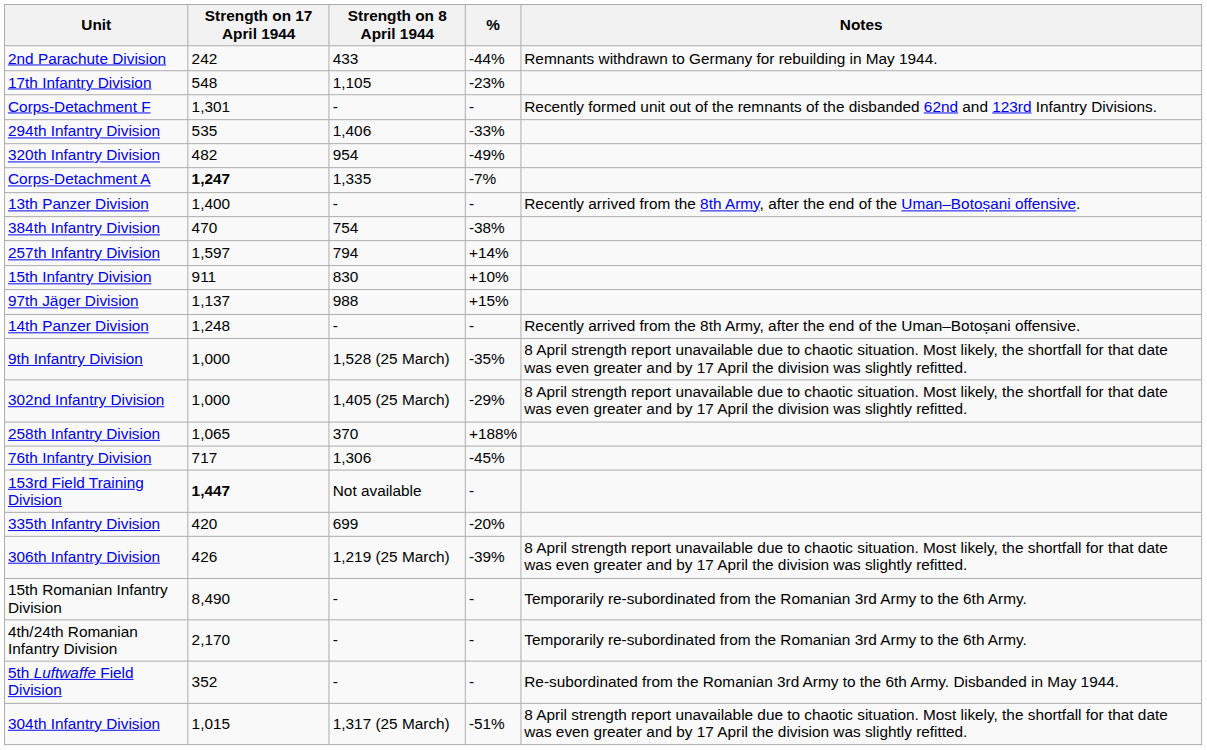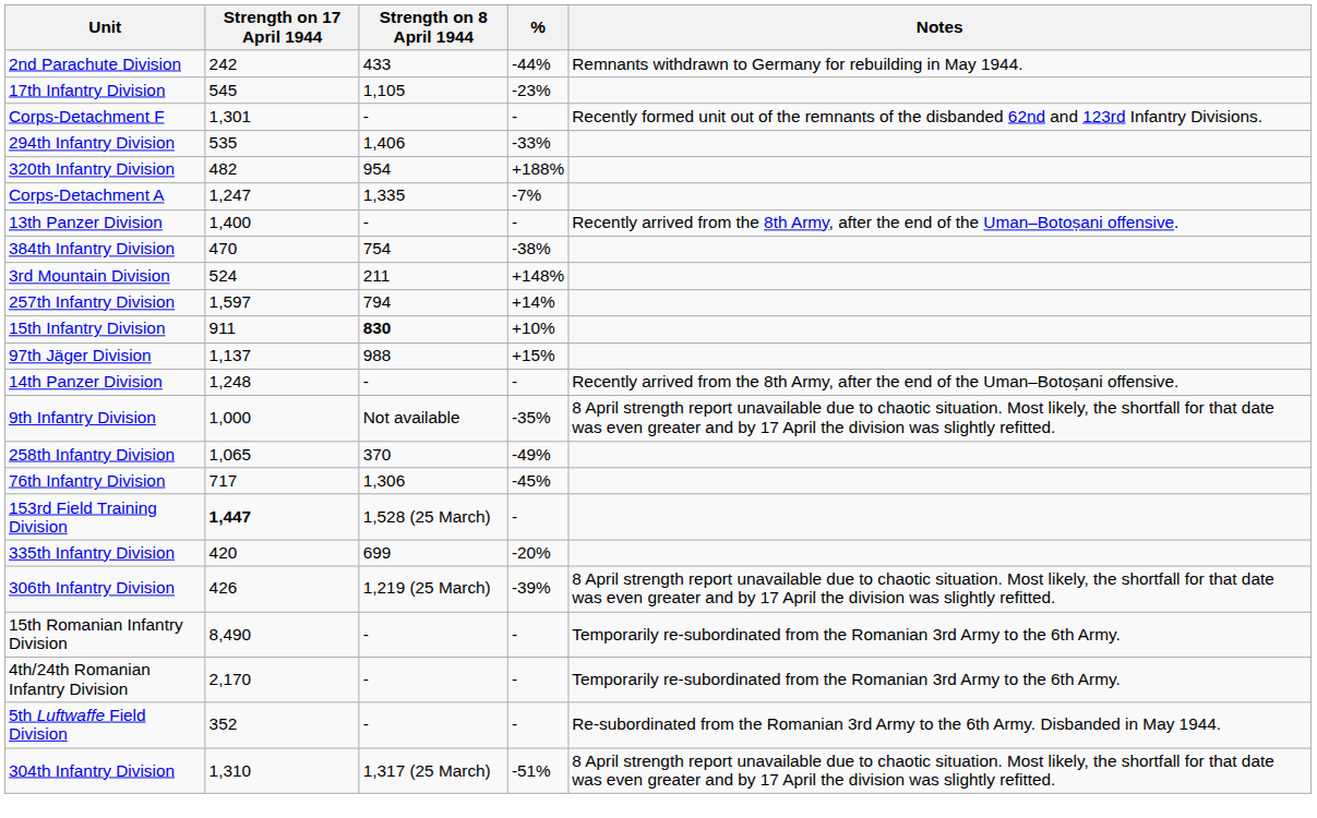 <table class="wikitable">
 <tr>
 <th>Unit</th>
 <th>Strength on 17 April 1944</th>
 <th>Strength on 8 April 1944</th>
 <th>%</th>
 <th>Notes</th>
 </tr>
 <tr>
 <td><a href='#'>2nd Parachute Division</a></td>
 <td>242</td>
 <td>433</td>
 <td>-44%</td>
 <td>Remnants withdrawn to Germany for rebuilding in May 1944.</td>
 </tr>
 <tr>
 <td><a href='#'>17th Infantry Division</a></td>
-<td>548</td>
+<td>545</td>
 <td>1,105</td>
 <td>-23%</td>
 <td></td>
 </tr>
 <tr>
 <td><a href='#'>Corps-Detachment F</a></td>
 <td>1,301</td>
 <td>-</td>
 <td>-</td>
 <td>Recently formed unit out of the remnants of the disbanded <a href='#'>62nd</a> and <a href='#'>123rd</a> Infantry Divisions.</td>
 </tr>
 <tr>
 <td><a href='#'>294th Infantry Division</a></td>
 <td>535</td>
 <td>1,406</td>
 <td>-33%</td>
 <td></td>
 </tr>
 <tr>
 <td><a href='#'>320th Infantry Division</a></td>
 <td>482</td>
 <td>954</td>
-<td>-49%</td>
+<td>+188%</td>
 <td></td>
 </tr>
 <tr>
 <td><a href='#'>Corps-Detachment A</a></td>
-<td><strong>1,247</strong></td>
+<td>1,247</td>
 <td>1,335</td>
 <td>-7%</td>
 <td></td>
 </tr>
 <tr>
 <td><a href='#'>13th Panzer Division</a></td>
 <td>1,400</td>
 <td>-</td>
 <td>-</td>
 <td>Recently arrived from the <a href='#'>8th Army</a>, after the end of the <a href='#'>Uman–Botoșani offensive</a>.</td>
 </tr>
 <tr>
 <td><a href='#'>384th Infantry Division</a></td>
 <td>470</td>
 <td>754</td>
 <td>-38%</td>
 <td></td>
 </tr>
 <tr>
+<td><a href='#'>3rd Mountain Division</a></td>
+<td>524</td>
+<td>211</td>
+<td>+148%</td>
+<td></td>
+</tr>
+<tr>
 <td><a href='#'>257th Infantry Division</a></td>
 <td>1,597</td>
 <td>794</td>
 <td>+14%</td>
 <td></td>
 </tr>
 <tr>
 <td><a href='#'>15th Infantry Division</a></td>
 <td>911</td>
-<td>830</td>
+<td><strong>830</strong></td>
 <td>+10%</td>
 <td></td>
 </tr>
 <tr>
 <td><a href='#'>97th Jäger Division</a></td>
 <td>1,137</td>
 <td>988</td>
 <td>+15%</td>
 <td></td>
 </tr>
 <tr>
 <td><a href='#'>14th Panzer Division</a></td>
 <td>1,248</td>
 <td>-</td>
 <td>-</td>
 <td>Recently arrived from the 8th Army, after the end of the Uman–Botoșani offensive.</td>
 </tr>
 <tr>
 <td><a href='#'>9th Infantry Division</a></td>
 <td>1,000</td>
-<td>1,528 (25 March)</td>
+<td>Not available</td>
 <td>-35%</td>
-<td>8 April strength report unavailable due to chaotic situation. Most likely, the shortfall for that date was even greater and by 17 April the division was slightly refitted.</td>
-</tr>
-<tr>
-<td><a href='#'>302nd Infantry Division</a></td>
-<td>1,000</td>
-<td>1,405 (25 March)</td>
-<td>-29%</td>
 <td>8 April strength report unavailable due to chaotic situation. Most likely, the shortfall for that date was even greater and by 17 April the division was slightly refitted.</td>
 </tr>
 <tr>
 <td><a href='#'>258th Infantry Division</a></td>
 <td>1,065</td>
 <td>370</td>
-<td>+188%</td>
+<td>-49%</td>
 <td></td>
 </tr>
 <tr>
 <td><a href='#'>76th Infantry Division</a></td>
 <td>717</td>
 <td>1,306</td>
 <td>-45%</td>
 <td></td>
 </tr>
 <tr>
 <td><a href='#'>153rd Field Training Division</a></td>
 <td><strong>1,447</strong></td>
-<td>Not available</td>
+<td>1,528 (25 March)</td>
 <td>-</td>
 <td></td>
 </tr>
 <tr>
 <td><a href='#'>335th Infantry Division</a></td>
 <td>420</td>
 <td>699</td>
 <td>-20%</td>
 <td></td>
 </tr>
 <tr>
 <td><a href='#'>306th Infantry Division</a></td>
 <td>426</td>
 <td>1,219 (25 March)</td>
 <td>-39%</td>
 <td>8 April strength report unavailable due to chaotic situation. Most likely, the shortfall for that date was even greater and by 17 April the division was slightly refitted.</td>
 </tr>
 <tr>
 <td>15th Romanian Infantry Division</td>
 <td>8,490</td>
 <td>-</td>
 <td>-</td>
 <td>Temporarily re-subordinated from the Romanian 3rd Army to the 6th Army.</td>
 </tr>
 <tr>
 <td>4th/24th Romanian Infantry Division</td>
 <td>2,170</td>
 <td>-</td>
 <td>-</td>
 <td>Temporarily re-subordinated from the Romanian 3rd Army to the 6th Army.</td>
 </tr>
 <tr>
 <td><a href='#'>5th <em>Luftwaffe</em> Field Division</a></td>
 <td>352</td>
 <td>-</td>
 <td>-</td>
 <td>Re-subordinated from the Romanian 3rd Army to the 6th Army. Disbanded in May 1944.</td>
 </tr>
 <tr>
 <td><a href='#'>304th Infantry Division</a></td>
-<td>1,015</td>
+<td>1,310</td>
 <td>1,317 (25 March)</td>
 <td>-51%</td>
 <td>8 April strength report unavailable due to chaotic situation. Most likely, the shortfall for that date was even greater and by 17 April the division was slightly refitted.</td>
 </tr>
 </table>
